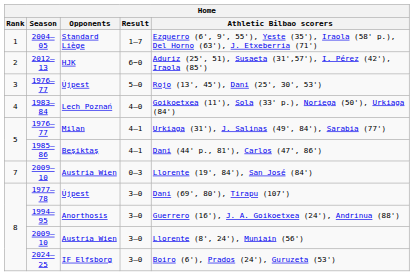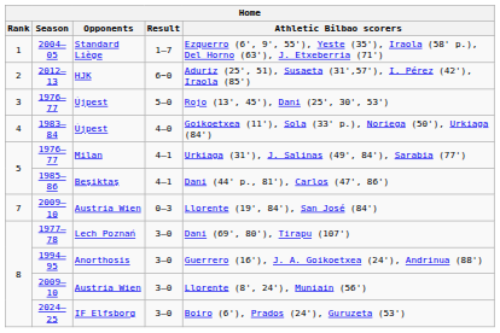 <table class="wikitable center striped" style="background: #f9f9f9; width:100%; border-collapse: collapse; font-size: 90%; text-align:center">
 <tr>
 <th colspan=5>Home</th>
 </tr>
 <tr>
 <th>Rank</th>
 <th>Season</th>
 <th>Opponents</th>
 <th>Result</th>
 <th>Athletic Bilbao scorers</th>
 </tr>
 <tr>
 <td>1</td>
 <td><a href='#'>2004–05</a></td>
 <td style="text-align: left"> <a href='#'>Standard Liège</a></td>
 <td>1–7</td>
 <td style="text-align: left"><a href='#'>Ezquerro</a> (6', 9', 55'), <a href='#'>Yeste</a> (35'), <a href='#'>Iraola</a> (58' p.), <a href='#'>Del Horno</a> (63'), <a href='#'>J. Etxeberria</a> (71')</td>
 </tr>
 <tr>
 <td>2</td>
 <td><a href='#'>2012–13</a></td>
 <td style="text-align: left"> <a href='#'>HJK</a></td>
 <td>6−0</td>
 <td style="text-align: left"><a href='#'>Aduriz</a> (25', 51), <a href='#'>Susaeta</a> (31',57'), <a href='#'>I. Pérez</a> (42'), <a href='#'>Iraola</a> (85')</td>
 </tr>
 <tr>
 <td>3</td>
 <td><a href='#'>1976–77</a></td>
 <td style="text-align: left"> <a href='#'>Újpest</a></td>
 <td>5–0</td>
 <td style="text-align: left"><a href='#'>Rojo</a> (13', 45'), <a href='#'>Dani</a> (25', 30', 53')</td>
 </tr>
 <tr>
 <td>4</td>
 <td><a href='#'>1983–84</a></td>
-<td style="text-align: left"> <a href='#'>Lech Poznań</a></td>
+<td style="text-align: left"> <a href='#'>Újpest</a></td>
 <td>4–0</td>
 <td style="text-align: left"><a href='#'>Goikoetxea</a> (11'), <a href='#'>Sola</a> (33' p.), <a href='#'>Noriega</a> (50'), <a href='#'>Urkiaga</a> (84')</td>
 </tr>
 <tr>
 <td rowspan="2">5</td>
 <td><a href='#'>1976–77</a></td>
 <td style="text-align: left"> <a href='#'>Milan</a></td>
 <td>4–1</td>
 <td style="text-align: left"><a href='#'>Urkiaga</a> (31'), <a href='#'>J. Salinas</a> (49', 84'), <a href='#'>Sarabia</a> (77')</td>
 </tr>
 <tr>
 <td><a href='#'>1985–86</a></td>
 <td style="text-align: left"> <a href='#'>Beşiktaş</a></td>
 <td>4–1</td>
 <td style="text-align: left"><a href='#'>Dani</a> (44' p., 81'), <a href='#'>Carlos</a> (47', 86')</td>
 </tr>
 <tr>
 <td>7</td>
 <td><a href='#'>2009–10</a></td>
 <td style="text-align: left"> <a href='#'>Austria Wien</a></td>
 <td>0–3</td>
 <td style="text-align: left"><a href='#'>Llorente</a> (19', 84'), <a href='#'>San José</a> (84')</td>
 </tr>
 <tr>
 <td rowspan="4">8</td>
 <td><a href='#'>1977–78</a></td>
-<td style="text-align: left"> <a href='#'>Újpest</a></td>
+<td style="text-align: left"> <a href='#'>Lech Poznań</a></td>
 <td>3–0</td>
 <td style="text-align: left"><a href='#'>Dani</a> (69', 80'), <a href='#'>Tirapu</a> (107')</td>
 </tr>
 <tr>
 <td><a href='#'>1994–95</a></td>
 <td style="text-align: left"> <a href='#'>Anorthosis</a></td>
 <td>3–0</td>
 <td style="text-align: left"><a href='#'>Guerrero</a> (16'), <a href='#'>J. A. Goikoetxea</a> (24'), <a href='#'>Andrinua</a> (88')</td>
 </tr>
 <tr>
 <td><a href='#'>2009–10</a></td>
 <td style="text-align: left"> <a href='#'>Austria Wien</a></td>
 <td>3–0</td>
 <td style="text-align: left"><a href='#'>Llorente</a> (8', 24'), <a href='#'>Muniain</a> (56')</td>
 </tr>
 <tr>
 <td><a href='#'>2024–25</a></td>
 <td style="text-align: left"> <a href='#'>IF Elfsborg</a></td>
 <td>3–0</td>
 <td style="text-align: left"><a href='#'>Boiro</a> (6'), <a href='#'>Prados</a> (24'), <a href='#'>Guruzeta</a> (53')</td>
 </tr>
 </table>
